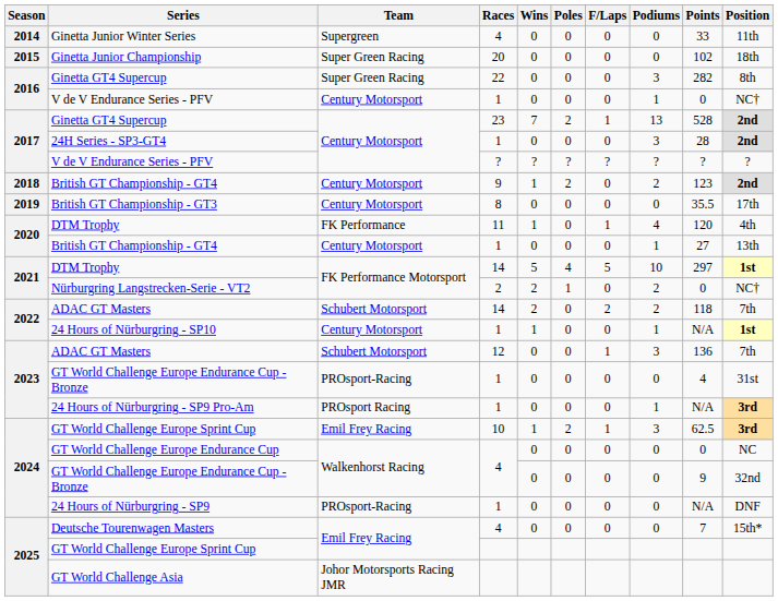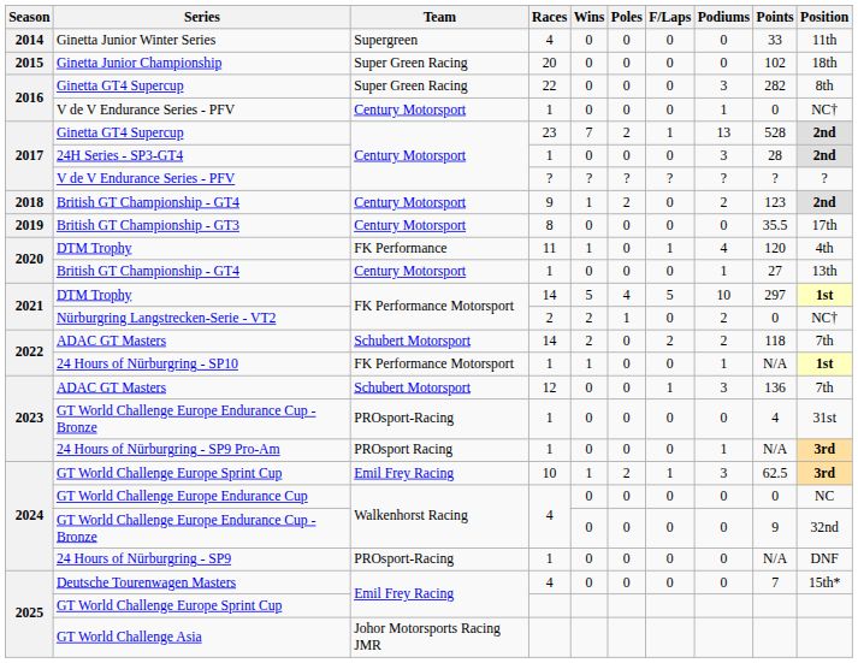 <table class="wikitable" style="font-size: 90%; text-align:center">
 <tr>
 <th>Season</th>
 <th>Series</th>
 <th>Team</th>
 <th>Races</th>
 <th>Wins</th>
 <th>Poles</th>
 <th>F/Laps</th>
 <th>Podiums</th>
 <th>Points</th>
 <th>Position</th>
 </tr>
 <tr>
 <th>2014</th>
 <td align=left>Ginetta Junior Winter Series</td>
 <td align=left>Supergreen</td>
 <td>4</td>
 <td>0</td>
 <td>0</td>
 <td>0</td>
 <td>0</td>
 <td>33</td>
 <td>11th</td>
 </tr>
 <tr>
 <th>2015</th>
 <td align="left"><a href='#'>Ginetta Junior Championship</a></td>
 <td align="left">Super Green Racing</td>
 <td>20</td>
 <td>0</td>
 <td>0</td>
 <td>0</td>
 <td>0</td>
 <td>102</td>
 <td>18th</td>
 </tr>
 <tr>
 <th rowspan="2">2016</th>
 <td align=left><a href='#'>Ginetta GT4 Supercup</a></td>
 <td align=left>Super Green Racing</td>
 <td>22</td>
 <td>0</td>
 <td>0</td>
 <td>0</td>
 <td>3</td>
 <td>282</td>
 <td>8th</td>
 </tr>
 <tr>
 <td align="left">V de V Endurance Series - PFV</td>
 <td align=left><a href='#'>Century Motorsport</a></td>
 <td>1</td>
 <td>0</td>
 <td>0</td>
 <td>0</td>
 <td>1</td>
 <td>0</td>
 <td>NC†</td>
 </tr>
 <tr>
 <th rowspan="3">2017</th>
 <td align="left"><a href='#'>Ginetta GT4 Supercup</a></td>
 <td rowspan="3" align="left"><a href='#'>Century Motorsport</a></td>
 <td>23</td>
 <td>7</td>
 <td>2</td>
 <td>1</td>
 <td>13</td>
 <td>528</td>
 <td style="background:#DFDFDF;"><strong>2nd</strong></td>
 </tr>
 <tr>
 <td align="left"><a href='#'>24H Series - SP3-GT4</a></td>
 <td>1</td>
 <td>0</td>
 <td>0</td>
 <td>0</td>
 <td>3</td>
 <td>28</td>
 <td style="background:#DFDFDF;"><strong>2nd</strong></td>
 </tr>
 <tr>
 <td align=left><a href='#'>V de V Endurance Series - PFV</a></td>
 <td>?</td>
 <td>?</td>
 <td>?</td>
 <td>?</td>
 <td>?</td>
 <td>?</td>
 <td>?</td>
 </tr>
 <tr>
 <th>2018</th>
 <td align="left"><a href='#'>British GT Championship - GT4</a></td>
 <td align="left"><a href='#'>Century Motorsport</a></td>
 <td>9</td>
 <td>1</td>
 <td>2</td>
 <td>0</td>
 <td>2</td>
 <td>123</td>
 <td style="background:#DFDFDF;"><strong>2nd</strong></td>
 </tr>
 <tr>
 <th>2019</th>
 <td align="left"><a href='#'>British GT Championship - GT3</a></td>
 <td align="left"><a href='#'>Century Motorsport</a></td>
 <td>8</td>
 <td>0</td>
 <td>0</td>
 <td>0</td>
 <td>0</td>
 <td>35.5</td>
 <td>17th</td>
 </tr>
 <tr>
 <th rowspan="2">2020</th>
 <td align="left"><a href='#'>DTM Trophy</a></td>
 <td align="left">FK Performance</td>
 <td>11</td>
 <td>1</td>
 <td>0</td>
 <td>1</td>
 <td>4</td>
 <td>120</td>
 <td>4th</td>
 </tr>
 <tr>
 <td align="left"><a href='#'>British GT Championship - GT4</a></td>
 <td align="left"><a href='#'>Century Motorsport</a></td>
 <td>1</td>
 <td>0</td>
 <td>0</td>
 <td>0</td>
 <td>1</td>
 <td>27</td>
 <td>13th</td>
 </tr>
 <tr>
 <th rowspan="2">2021</th>
 <td align="left"><a href='#'>DTM Trophy</a></td>
 <td rowspan="2" align="left">FK Performance Motorsport</td>
 <td>14</td>
 <td>5</td>
 <td>4</td>
 <td>5</td>
 <td>10</td>
 <td>297</td>
 <td style="background:#FFFFBF;"><strong>1st</strong></td>
 </tr>
 <tr>
 <td align="left"><a href='#'>Nürburgring Langstrecken-Serie - VT2</a></td>
 <td>2</td>
 <td>2</td>
 <td>1</td>
 <td>0</td>
 <td>2</td>
 <td>0</td>
 <td>NC†</td>
 </tr>
 <tr>
 <th rowspan="2">2022</th>
 <td align="left"><a href='#'>ADAC GT Masters</a></td>
 <td align="left"><a href='#'>Schubert Motorsport</a></td>
 <td>14</td>
 <td>2</td>
 <td>0</td>
 <td>2</td>
 <td>2</td>
 <td>118</td>
 <td>7th</td>
 </tr>
 <tr>
 <td align="left"><a href='#'>24 Hours of Nürburgring - SP10</a></td>
-<td align="left"><a href='#'>Century Motorsport</a></td>
+<td align="left">FK Performance Motorsport</td>
 <td>1</td>
 <td>1</td>
 <td>0</td>
 <td>0</td>
 <td>1</td>
 <td>N/A</td>
 <td style="background:#FFFFBF;"><strong>1st</strong></td>
 </tr>
 <tr>
 <th rowspan="3">2023</th>
 <td align="left"><a href='#'>ADAC GT Masters</a></td>
 <td align="left"><a href='#'>Schubert Motorsport</a></td>
 <td>12</td>
 <td>0</td>
 <td>0</td>
 <td>1</td>
 <td>3</td>
 <td>136</td>
 <td>7th</td>
 </tr>
 <tr>
 <td align="left"><a href='#'>GT World Challenge Europe Endurance Cup - Bronze</a></td>
 <td align=left>PROsport-Racing</td>
 <td>1</td>
 <td>0</td>
 <td>0</td>
 <td>0</td>
 <td>0</td>
 <td>4</td>
 <td>31st</td>
 </tr>
 <tr>
 <td align="left"><a href='#'>24 Hours of Nürburgring - SP9 Pro-Am</a></td>
 <td align="left">PROsport Racing</td>
 <td>1</td>
 <td>0</td>
 <td>0</td>
 <td>0</td>
 <td>1</td>
 <td>N/A</td>
 <td style="background:#FFDF9F;"><strong>3rd</strong></td>
 </tr>
 <tr>
 <th rowspan="4">2024</th>
 <td align="left"><a href='#'>GT World Challenge Europe Sprint Cup</a></td>
 <td align="left"><a href='#'>Emil Frey Racing</a></td>
 <td>10</td>
 <td>1</td>
 <td>2</td>
 <td>1</td>
 <td>3</td>
 <td>62.5</td>
 <td style="background:#FFDF9F;"><strong>3rd</strong></td>
 </tr>
 <tr>
 <td align="left"><a href='#'>GT World Challenge Europe Endurance Cup</a></td>
 <td rowspan="2"  align="left">Walkenhorst Racing</td>
 <td rowspan="2">4</td>
 <td>0</td>
 <td>0</td>
 <td>0</td>
 <td>0</td>
 <td>0</td>
 <td>NC</td>
 </tr>
 <tr>
 <td align="left"><a href='#'>GT World Challenge Europe Endurance Cup - Bronze</a></td>
 <td>0</td>
 <td>0</td>
 <td>0</td>
 <td>0</td>
 <td>9</td>
 <td>32nd</td>
 </tr>
 <tr>
 <td align=left><a href='#'>24 Hours of Nürburgring - SP9</a></td>
 <td align=left>PROsport-Racing</td>
 <td>1</td>
 <td>0</td>
 <td>0</td>
 <td>0</td>
 <td>0</td>
 <td>N/A</td>
 <td>DNF</td>
 </tr>
 <tr>
 <th rowspan="3">2025</th>
 <td align=left><a href='#'>Deutsche Tourenwagen Masters</a></td>
 <td rowspan="2" align=left><a href='#'>Emil Frey Racing</a></td>
 <td>4</td>
 <td>0</td>
 <td>0</td>
 <td>0</td>
 <td>0</td>
 <td>7</td>
 <td>15th*</td>
 </tr>
 <tr>
 <td align=left><a href='#'>GT World Challenge Europe Sprint Cup</a></td>
 <td></td>
 <td></td>
 <td></td>
 <td></td>
 <td></td>
 <td></td>
 <td></td>
 </tr>
 <tr>
 <td align=left><a href='#'>GT World Challenge Asia</a></td>
 <td align=left>Johor Motorsports Racing JMR</td>
 <td></td>
 <td></td>
 <td></td>
 <td></td>
 <td></td>
 <td></td>
 <td></td>
 </tr>
 </table>
